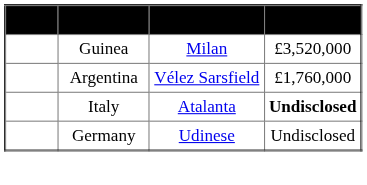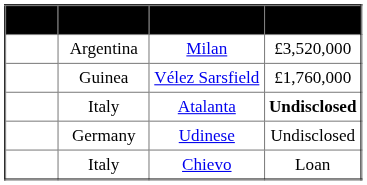 <table border="2" cellpadding="4" style="border-collapse:collapse; text-align:center;">
 <tr style="background:#000000;">
 <th><strong><span> Name</span></strong></th>
 <th><strong><span> Nationality</span></strong></th>
 <th><strong><span> Moving to</span></strong></th>
 <th><strong><span> Fee</span></strong></th>
 </tr>
 <tr>
 <td></td>
-<td>Guinea</td>
+<td>Argentina</td>
 <td><a href='#'>Milan</a></td>
 <td>£3,520,000</td>
 </tr>
 <tr>
 <td></td>
-<td>Argentina</td>
+<td>Guinea</td>
 <td><a href='#'>Vélez Sarsfield</a></td>
 <td>£1,760,000</td>
 </tr>
 <tr>
 <td></td>
 <td>Italy</td>
 <td><a href='#'>Atalanta</a></td>
 <td><strong>Undisclosed</strong></td>
 </tr>
 <tr>
 <td></td>
 <td>Germany</td>
 <td><a href='#'>Udinese</a></td>
 <td>Undisclosed</td>
 </tr>
+<tr>
+<td></td>
+<td>Italy</td>
+<td><a href='#'>Chievo</a></td>
+<td>Loan</td>
+</tr>
 </table>
